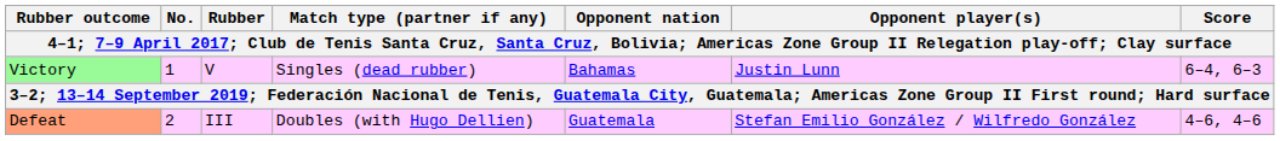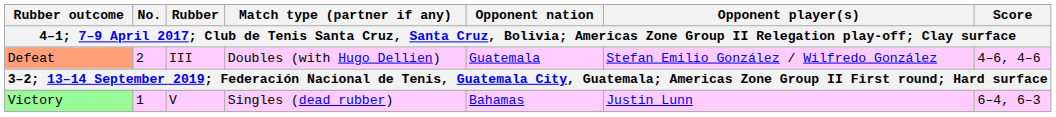 <table class=wikitable>
 <tr>
 <th>Rubber outcome</th>
 <th>No.</th>
 <th>Rubber</th>
 <th>Match type (partner if any)</th>
 <th>Opponent nation</th>
 <th>Opponent player(s)</th>
 <th>Score</th>
 </tr>
 <tr>
 <th colspan=7>4–1; <a href='#'>7–9 April 2017</a>; Club de Tenis Santa Cruz, <a href='#'>Santa Cruz</a>, Bolivia; Americas Zone Group II Relegation play-off; Clay surface</th>
 </tr>
 <tr bgcolor=#FFCCFF>
+<td bgcolor=FFA07A>Defeat</td>
+<td>2</td>
+<td>III</td>
+<td>Doubles (with <a href='#'>Hugo Dellien</a>)</td>
+<td> <a href='#'>Guatemala</a></td>
+<td><a href='#'>Stefan Emilio González</a> / <a href='#'>Wilfredo González</a></td>
+<td>4–6, 4–6</td>
+</tr>
+<tr>
+<th colspan=7>3–2; <a href='#'>13–14 September 2019</a>; Federación Nacional de Tenis, <a href='#'>Guatemala City</a>, Guatemala; Americas Zone Group II First round; Hard surface</th>
+</tr>
+<tr bgcolor=#FFCCFF>
 <td bgcolor=98FB98>Victory</td>
 <td>1</td>
 <td>V</td>
 <td>Singles (<a href='#'>dead rubber</a>)</td>
 <td> <a href='#'>Bahamas</a></td>
 <td><a href='#'>Justin Lunn</a></td>
 <td>6–4, 6–3</td>
 </tr>
-<tr>
-<th colspan=7>3–2; <a href='#'>13–14 September 2019</a>; Federación Nacional de Tenis, <a href='#'>Guatemala City</a>, Guatemala; Americas Zone Group II First round; Hard surface</th>
-</tr>
-<tr bgcolor=#FFCCFF>
-<td bgcolor=FFA07A>Defeat</td>
-<td>2</td>
-<td>III</td>
-<td>Doubles (with <a href='#'>Hugo Dellien</a>)</td>
-<td> <a href='#'>Guatemala</a></td>
-<td><a href='#'>Stefan Emilio González</a> / <a href='#'>Wilfredo González</a></td>
-<td>4–6, 4–6</td>
-</tr>
 </table>
